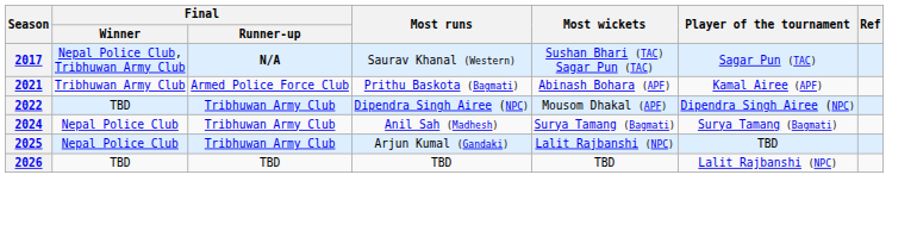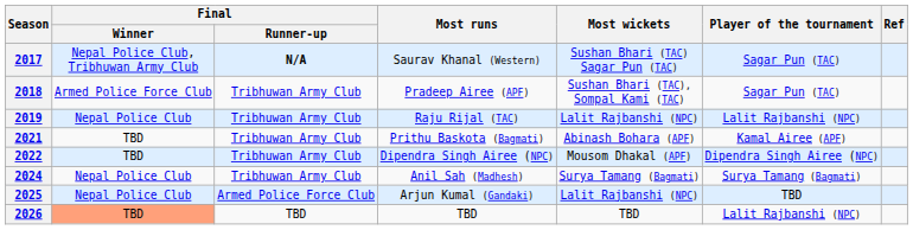 <table class="wikitable sortable" style="font-size:90%; text-align: center;">
 <tr>
 <th rowspan="2">Season</th>
 <th colspan="2">Final</th>
 <th rowspan="2">Most runs</th>
 <th rowspan="2">Most wickets</th>
 <th rowspan="2">Player of the tournament</th>
 <th rowspan="2">Ref</th>
 </tr>
 <tr>
 <th>Winner</th>
 <th>Runner-up</th>
 </tr>
 <tr style="background:#ddeeff">
 <th><a href='#'>2017</a></th>
 <td><a href='#'>Nepal Police Club</a>,<br><a href='#'>Tribhuwan Army Club</a></td>
 <td><strong>N/A</strong></td>
 <td>Saurav Khanal <small>(Western)</small></td>
 <td><a href='#'>Sushan Bhari</a> <small>(<a href='#'>TAC</a>)</small><br><a href='#'>Sagar Pun</a> <small>(<a href='#'>TAC</a>)</small></td>
 <td><a href='#'>Sagar Pun</a> <small>(<a href='#'>TAC</a>)</small></td>
 <td></td>
 </tr>
 <tr>
+<th><a href='#'>2018</a></th>
+<td><a href='#'>Armed Police Force Club</a></td>
+<td><a href='#'>Tribhuwan Army Club</a></td>
+<td><a href='#'>Pradeep Airee</a> <small>(<a href='#'>APF</a>)</small></td>
+<td><a href='#'>Sushan Bhari</a> <small>(<a href='#'>TAC</a>),</small><br><a href='#'>Sompal Kami</a> <small>(<a href='#'>TAC</a>)</small></td>
+<td><a href='#'>Sagar Pun</a> <small>(<a href='#'>TAC</a>)</small></td>
+<td></td>
+</tr>
+<tr style="background:#ddeeff">
+<th><a href='#'>2019</a></th>
+<td><a href='#'>Nepal Police Club</a></td>
+<td><a href='#'>Tribhuwan Army Club</a></td>
+<td><a href='#'>Raju Rijal</a> <small>(<a href='#'>TAC</a>)</small></td>
+<td><a href='#'>Lalit Rajbanshi</a> <small>(<a href='#'>NPC</a>)</small></td>
+<td><a href='#'>Lalit Rajbanshi</a> <small>(<a href='#'>NPC</a>)</small></td>
+<td></td>
+</tr>
+<tr>
 <th><a href='#'>2021</a></th>
+<td>TBD</td>
 <td><a href='#'>Tribhuwan Army Club</a></td>
-<td><a href='#'>Armed Police Force Club</a></td>
 <td><a href='#'>Prithu Baskota</a> <small>(<a href='#'>Bagmati</a>)</small></td>
 <td><a href='#'>Abinash Bohara</a> <small>(<a href='#'>APF</a>)</small></td>
 <td><a href='#'>Kamal Airee</a><small> (<a href='#'>APF</a>)</small></td>
 <td></td>
 </tr>
 <tr style="background:#ddeeff">
 <th><a href='#'>2022</a></th>
 <td>TBD</td>
 <td><a href='#'>Tribhuwan Army Club</a></td>
 <td><a href='#'>Dipendra Singh Airee</a> (<small><a href='#'>NPC</a>)</small></td>
 <td>Mousom Dhakal <small>(<a href='#'>APF</a>)</small></td>
 <td><a href='#'>Dipendra Singh Airee</a> (<small><a href='#'>NPC</a>)</small></td>
 <td></td>
 </tr>
 <tr>
 <th><a href='#'>2024</a></th>
 <td><a href='#'>Nepal Police Club</a></td>
 <td><a href='#'>Tribhuwan Army Club</a></td>
 <td><a href='#'>Anil Sah</a> <small>(<a href='#'>Madhesh</a>)</small></td>
 <td><a href='#'>Surya Tamang</a> <small>(<a href='#'>Bagmati</a>)</small></td>
 <td><a href='#'>Surya Tamang</a><small> (<a href='#'>Bagmati</a>)</small></td>
 <td></td>
 </tr>
 <tr style="background:#ddeeff">
 <th><a href='#'>2025</a></th>
 <td><a href='#'>Nepal Police Club</a></td>
-<td><a href='#'>Tribhuwan Army Club</a></td>
+<td><a href='#'>Armed Police Force Club</a></td>
 <td>Arjun Kumal <small>(<a href='#'>Gandaki</a>)</small></td>
 <td><a href='#'>Lalit Rajbanshi</a> <small>(<a href='#'>NPC</a>)</small></td>
 <td>TBD</td>
 <td></td>
 </tr>
 <tr>
 <th><a href='#'>2026</a></th>
-<td>TBD</td>
+<td style="background: lightsalmon;">TBD</td>
 <td>TBD</td>
 <td>TBD</td>
 <td>TBD</td>
 <td><a href='#'>Lalit Rajbanshi</a> <small>(<a href='#'>NPC</a>)</small></td>
 <td></td>
 </tr>
 </table>
